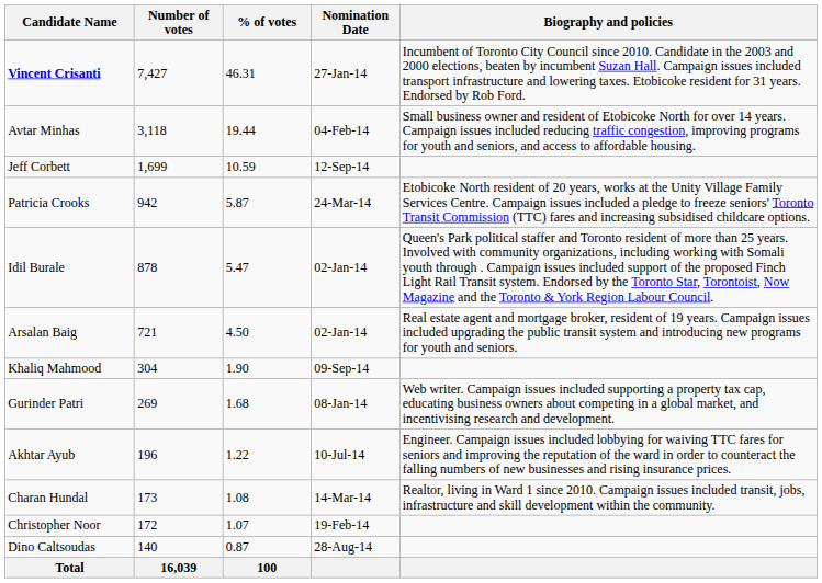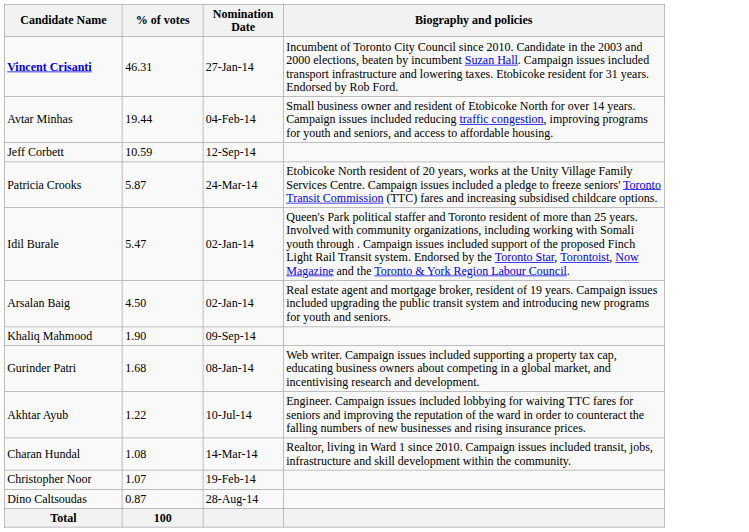 <table class="wikitable">
 <tr>
 <th scope="col" style="width: 150px;">Candidate Name</th>
-<th scope="col" style="width: 100px;">Number of votes</th>
 <th scope="col" style="width: 100px;">% of votes</th>
 <th scope="col" style="width: 100px;">Nomination Date</th>
 <th scope="col" style="width: 500px;">Biography and policies</th>
 </tr>
 <tr>
 <td><strong><a href='#'>Vincent Crisanti</a></strong></td>
-<td>7,427</td>
 <td>46.31</td>
 <td>27-Jan-14</td>
 <td>Incumbent of Toronto City Council since 2010. Candidate in the 2003 and 2000 elections, beaten by incumbent <a href='#'>Suzan Hall</a>. Campaign issues included transport infrastructure and lowering taxes. Etobicoke resident for 31 years. Endorsed by Rob Ford.</td>
 </tr>
 <tr>
 <td>Avtar Minhas</td>
-<td>3,118</td>
 <td>19.44</td>
 <td>04-Feb-14</td>
 <td>Small business owner and resident of Etobicoke North for over 14 years. Campaign issues included reducing <a href='#'>traffic congestion</a>, improving programs for youth and seniors, and access to affordable housing.</td>
 </tr>
 <tr>
 <td>Jeff Corbett</td>
-<td>1,699</td>
 <td>10.59</td>
 <td>12-Sep-14</td>
 <td></td>
 </tr>
 <tr>
 <td>Patricia Crooks</td>
-<td>942</td>
 <td>5.87</td>
 <td>24-Mar-14</td>
 <td>Etobicoke North resident of 20 years, works at the Unity Village Family Services Centre. Campaign issues included a pledge to freeze seniors' <a href='#'>Toronto Transit Commission</a> (TTC) fares  and increasing subsidised childcare options.</td>
 </tr>
 <tr>
 <td>Idil Burale</td>
-<td>878</td>
 <td>5.47</td>
 <td>02-Jan-14</td>
 <td>Queen's Park political staffer and Toronto resident of more than 25 years. Involved with community organizations, including working with Somali youth through . Campaign issues included support of the proposed Finch Light Rail Transit system. Endorsed by the <a href='#'>Toronto Star</a>, <a href='#'>Torontoist</a>, <a href='#'>Now Magazine</a> and the <a href='#'>Toronto & York Region Labour Council</a>.</td>
 </tr>
 <tr>
 <td>Arsalan Baig</td>
-<td>721</td>
 <td>4.50</td>
 <td>02-Jan-14</td>
 <td>Real estate agent and mortgage broker, resident of 19 years. Campaign issues included upgrading the public transit system and introducing new programs for youth and seniors.</td>
 </tr>
 <tr>
 <td>Khaliq Mahmood</td>
-<td>304</td>
 <td>1.90</td>
 <td>09-Sep-14</td>
 <td></td>
 </tr>
 <tr>
 <td>Gurinder Patri</td>
-<td>269</td>
 <td>1.68</td>
 <td>08-Jan-14</td>
 <td>Web writer. Campaign issues included supporting a property tax cap, educating business owners about competing in a global market, and incentivising research and development.</td>
 </tr>
 <tr>
 <td>Akhtar Ayub</td>
-<td>196</td>
 <td>1.22</td>
 <td>10-Jul-14</td>
 <td>Engineer. Campaign issues included lobbying for waiving TTC fares for seniors and improving the reputation of the ward in order to counteract the falling numbers of new businesses and rising insurance prices.</td>
 </tr>
 <tr>
 <td>Charan Hundal</td>
-<td>173</td>
 <td>1.08</td>
 <td>14-Mar-14</td>
 <td>Realtor, living in Ward 1 since 2010. Campaign issues included transit, jobs, infrastructure and skill development within the community.</td>
 </tr>
 <tr>
 <td>Christopher Noor</td>
-<td>172</td>
 <td>1.07</td>
 <td>19-Feb-14</td>
 <td></td>
 </tr>
 <tr>
 <td>Dino Caltsoudas</td>
-<td>140</td>
 <td>0.87</td>
 <td>28-Aug-14</td>
 <td></td>
 </tr>
 <tr>
 <th>Total</th>
-<th>16,039</th>
 <th>100</th>
 <th></th>
 <th></th>
 </tr>
 </table>
